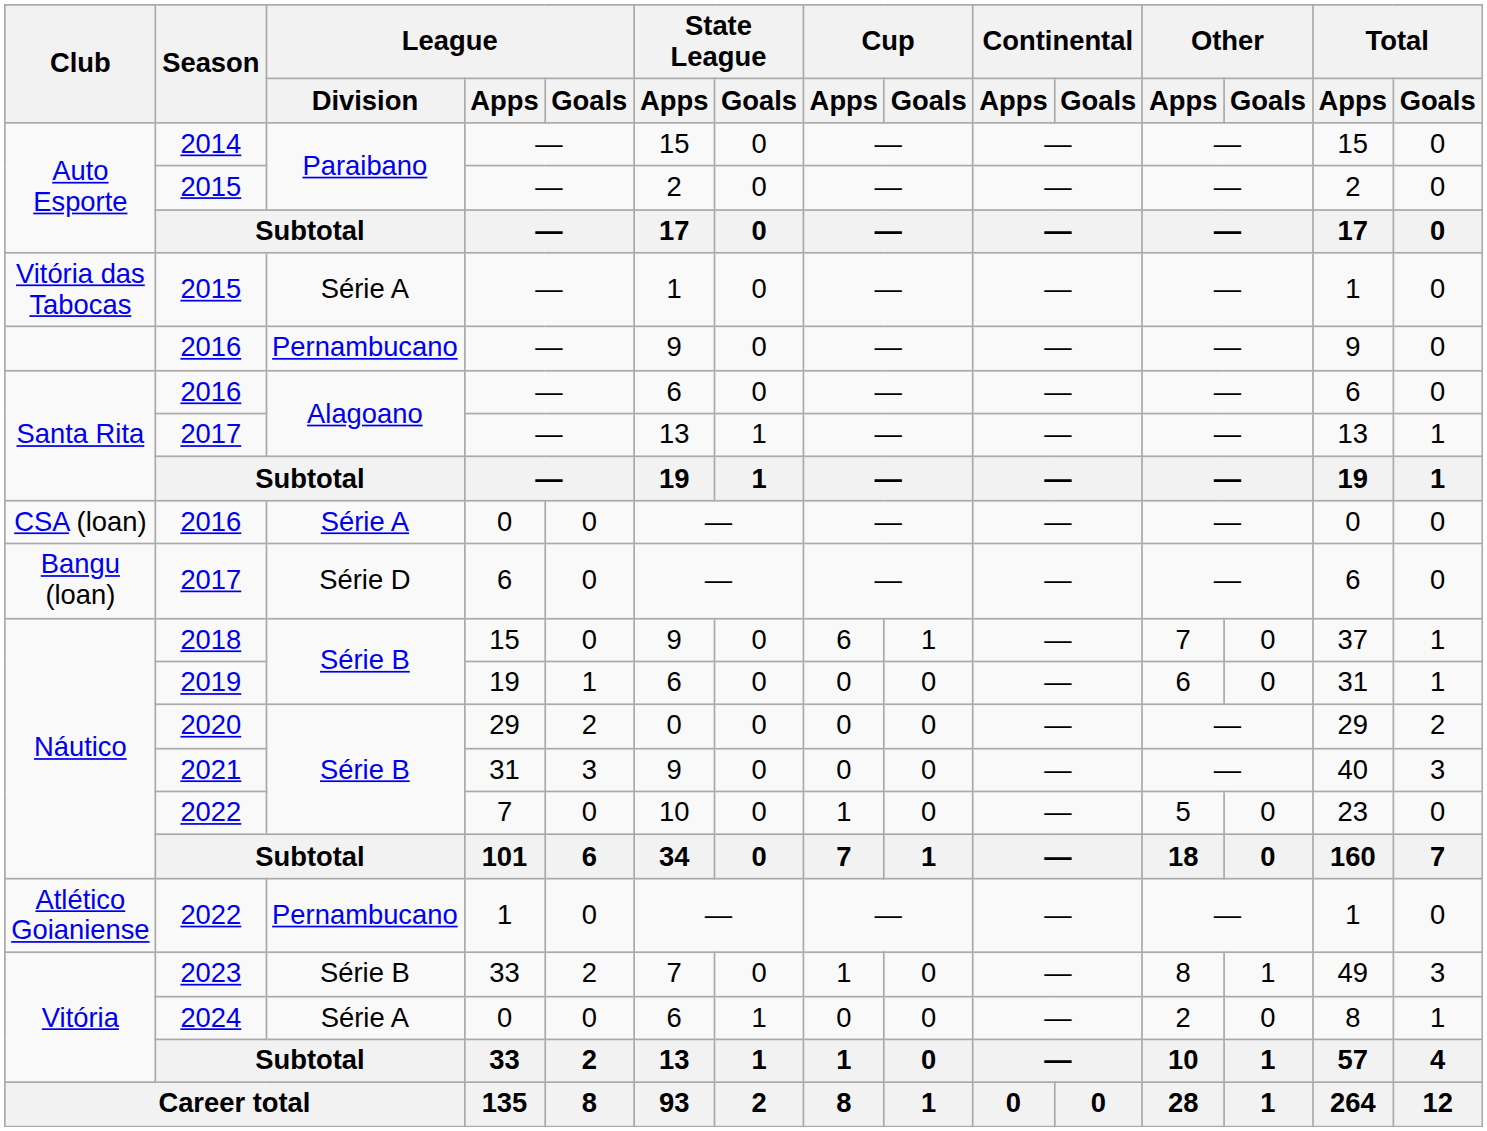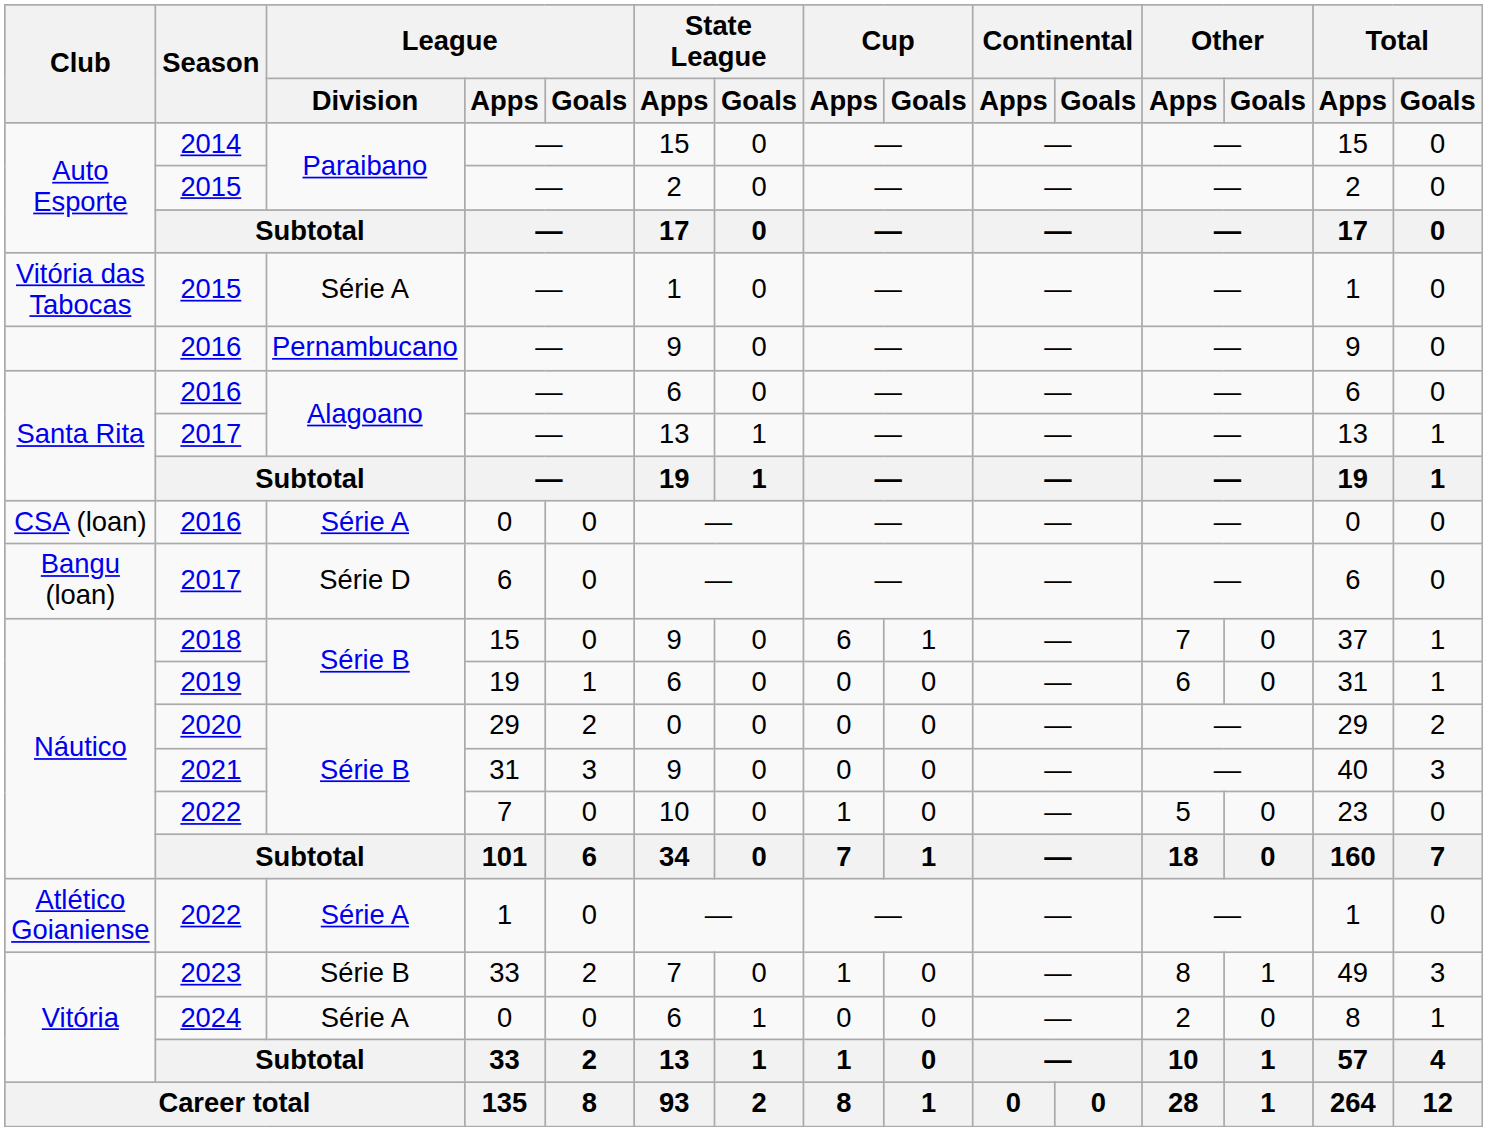 <table class="wikitable" style="text-align: center;">
 <tr>
 <th rowspan="2">Club</th>
 <th rowspan="2">Season</th>
 <th colspan="3">League</th>
 <th colspan="2">State League</th>
 <th colspan="2">Cup</th>
 <th colspan="2">Continental</th>
 <th colspan="2">Other</th>
 <th colspan="2">Total</th>
 </tr>
 <tr>
 <th>Division</th>
 <th>Apps</th>
 <th>Goals</th>
 <th>Apps</th>
 <th>Goals</th>
 <th>Apps</th>
 <th>Goals</th>
 <th>Apps</th>
 <th>Goals</th>
 <th>Apps</th>
 <th>Goals</th>
 <th>Apps</th>
 <th>Goals</th>
 </tr>
 <tr>
 <td rowspan="3" valign="center"><a href='#'>Auto Esporte</a></td>
 <td><a href='#'>2014</a></td>
 <td rowspan="2"><a href='#'>Paraibano</a></td>
 <td colspan="2">—</td>
 <td>15</td>
 <td>0</td>
 <td colspan="2">—</td>
 <td colspan="2">—</td>
 <td colspan="2">—</td>
 <td>15</td>
 <td>0</td>
 </tr>
 <tr>
 <td><a href='#'>2015</a></td>
 <td colspan="2">—</td>
 <td>2</td>
 <td>0</td>
 <td colspan="2">—</td>
 <td colspan="2">—</td>
 <td colspan="2">—</td>
 <td>2</td>
 <td>0</td>
 </tr>
 <tr>
 <th colspan="2">Subtotal</th>
 <th colspan="2">—</th>
 <th>17</th>
 <th>0</th>
 <th colspan="2">—</th>
 <th colspan="2">—</th>
 <th colspan="2">—</th>
 <th>17</th>
 <th>0</th>
 </tr>
 <tr>
 <td valign="center"><a href='#'>Vitória das Tabocas</a></td>
 <td><a href='#'>2015</a></td>
 <td>Série A</td>
 <td colspan="2">—</td>
 <td>1</td>
 <td>0</td>
 <td colspan="2">—</td>
 <td colspan="2">—</td>
 <td colspan="2">—</td>
 <td>1</td>
 <td>0</td>
 </tr>
 <tr>
 <td valign="center"></td>
 <td><a href='#'>2016</a></td>
 <td><a href='#'>Pernambucano</a></td>
 <td colspan="2">—</td>
 <td>9</td>
 <td>0</td>
 <td colspan="2">—</td>
 <td colspan="2">—</td>
 <td colspan="2">—</td>
 <td>9</td>
 <td>0</td>
 </tr>
 <tr>
 <td rowspan="3" valign="center"><a href='#'>Santa Rita</a></td>
 <td><a href='#'>2016</a></td>
 <td rowspan="2"><a href='#'>Alagoano</a></td>
 <td colspan="2">—</td>
 <td>6</td>
 <td>0</td>
 <td colspan="2">—</td>
 <td colspan="2">—</td>
 <td colspan="2">—</td>
 <td>6</td>
 <td>0</td>
 </tr>
 <tr>
 <td><a href='#'>2017</a></td>
 <td colspan="2">—</td>
 <td>13</td>
 <td>1</td>
 <td colspan="2">—</td>
 <td colspan="2">—</td>
 <td colspan="2">—</td>
 <td>13</td>
 <td>1</td>
 </tr>
 <tr>
 <th colspan="2">Subtotal</th>
 <th colspan="2">—</th>
 <th>19</th>
 <th>1</th>
 <th colspan="2">—</th>
 <th colspan="2">—</th>
 <th colspan="2">—</th>
 <th>19</th>
 <th>1</th>
 </tr>
 <tr>
 <td valign="center"><a href='#'>CSA</a> (loan)</td>
 <td><a href='#'>2016</a></td>
 <td><a href='#'>Série A</a></td>
 <td>0</td>
 <td>0</td>
 <td colspan="2">—</td>
 <td colspan="2">—</td>
 <td colspan="2">—</td>
 <td colspan="2">—</td>
 <td>0</td>
 <td>0</td>
 </tr>
 <tr>
 <td valign="center"><a href='#'>Bangu</a> (loan)</td>
 <td><a href='#'>2017</a></td>
 <td>Série D</td>
 <td>6</td>
 <td>0</td>
 <td colspan="2">—</td>
 <td colspan="2">—</td>
 <td colspan="2">—</td>
 <td colspan="2">—</td>
 <td>6</td>
 <td>0</td>
 </tr>
 <tr>
 <td rowspan="6" valign="center"><a href='#'>Náutico</a></td>
 <td><a href='#'>2018</a></td>
 <td rowspan="2"><a href='#'>Série B</a></td>
 <td>15</td>
 <td>0</td>
 <td>9</td>
 <td>0</td>
 <td>6</td>
 <td>1</td>
 <td colspan="2">—</td>
 <td>7</td>
 <td>0</td>
 <td>37</td>
 <td>1</td>
 </tr>
 <tr>
 <td><a href='#'>2019</a></td>
 <td>19</td>
 <td>1</td>
 <td>6</td>
 <td>0</td>
 <td>0</td>
 <td>0</td>
 <td colspan="2">—</td>
 <td>6</td>
 <td>0</td>
 <td>31</td>
 <td>1</td>
 </tr>
 <tr>
 <td><a href='#'>2020</a></td>
 <td rowspan="3"><a href='#'>Série B</a></td>
 <td>29</td>
 <td>2</td>
 <td>0</td>
 <td>0</td>
 <td>0</td>
 <td>0</td>
 <td colspan="2">—</td>
 <td colspan="2">—</td>
 <td>29</td>
 <td>2</td>
 </tr>
 <tr>
 <td><a href='#'>2021</a></td>
 <td>31</td>
 <td>3</td>
 <td>9</td>
 <td>0</td>
 <td>0</td>
 <td>0</td>
 <td colspan="2">—</td>
 <td colspan="2">—</td>
 <td>40</td>
 <td>3</td>
 </tr>
 <tr>
 <td><a href='#'>2022</a></td>
 <td>7</td>
 <td>0</td>
 <td>10</td>
 <td>0</td>
 <td>1</td>
 <td>0</td>
 <td colspan="2">—</td>
 <td>5</td>
 <td>0</td>
 <td>23</td>
 <td>0</td>
 </tr>
 <tr>
 <th colspan="2">Subtotal</th>
 <th>101</th>
 <th>6</th>
 <th>34</th>
 <th>0</th>
 <th>7</th>
 <th>1</th>
 <th colspan="2">—</th>
 <th>18</th>
 <th>0</th>
 <th>160</th>
 <th>7</th>
 </tr>
 <tr>
 <td valign="center"><a href='#'>Atlético Goianiense</a></td>
 <td><a href='#'>2022</a></td>
-<td><a href='#'>Pernambucano</a></td>
+<td><a href='#'>Série A</a></td>
 <td>1</td>
 <td>0</td>
 <td colspan="2">—</td>
 <td colspan="2">—</td>
 <td colspan="2">—</td>
 <td colspan="2">—</td>
 <td>1</td>
 <td>0</td>
 </tr>
 <tr>
 <td rowspan="3" valign="center"><a href='#'>Vitória</a></td>
 <td><a href='#'>2023</a></td>
 <td>Série B</td>
 <td>33</td>
 <td>2</td>
 <td>7</td>
 <td>0</td>
 <td>1</td>
 <td>0</td>
 <td colspan="2">—</td>
 <td>8</td>
 <td>1</td>
 <td>49</td>
 <td>3</td>
 </tr>
 <tr>
 <td><a href='#'>2024</a></td>
 <td>Série A</td>
 <td>0</td>
 <td>0</td>
 <td>6</td>
 <td>1</td>
 <td>0</td>
 <td>0</td>
 <td colspan="2">—</td>
 <td>2</td>
 <td>0</td>
 <td>8</td>
 <td>1</td>
 </tr>
 <tr>
 <th colspan="2">Subtotal</th>
 <th>33</th>
 <th>2</th>
 <th>13</th>
 <th>1</th>
 <th>1</th>
 <th>0</th>
 <th colspan="2">—</th>
 <th>10</th>
 <th>1</th>
 <th>57</th>
 <th>4</th>
 </tr>
 <tr>
 <th colspan="3"><strong>Career total</strong></th>
 <th>135</th>
 <th>8</th>
 <th>93</th>
 <th>2</th>
 <th>8</th>
 <th>1</th>
 <th>0</th>
 <th>0</th>
 <th>28</th>
 <th>1</th>
 <th>264</th>
 <th>12</th>
 </tr>
 </table>
